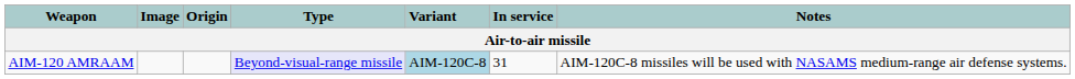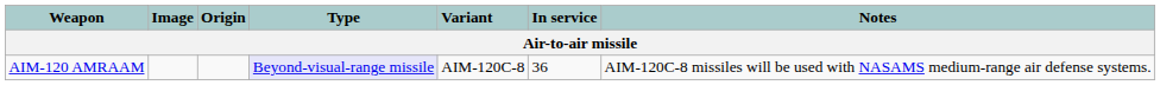 <table class="wikitable">
 <tr>
 <th style="text-align:center; background:#acc;">Weapon</th>
 <th style="text-align:center; background:#acc;" !>Image</th>
 <th style="text-align: center; background:#acc;">Origin</th>
 <th style="text-align:l center; background:#acc;">Type</th>
 <th style="text-align:left; background:#acc;">Variant</th>
 <th style="text-align:center; background:#acc;">In service</th>
 <th style="text-align: center; background:#acc;">Notes</th>
 </tr>
 <tr>
 <th colspan="7">Air-to-air missile</th>
 </tr>
 <tr>
 <td><a href='#'>AIM-120 AMRAAM</a></td>
 <td></td>
 <td></td>
 <td style="background: lavender;"><a href='#'>Beyond-visual-range missile</a></td>
-<td style="background: lightblue;">AIM-120C-8</td>
-<td>31</td>
+<td>AIM-120C-8</td>
+<td>36</td>
 <td>AIM-120C-8 missiles will be used with <a href='#'>NASAMS</a> medium-range air defense systems.</td>
 </tr>
 </table>
